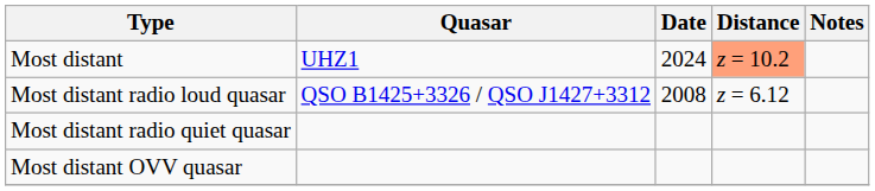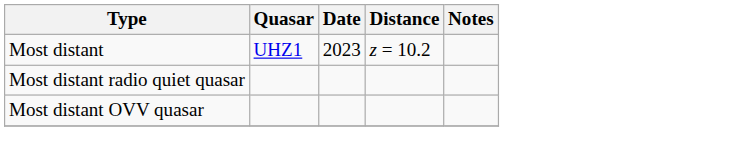 <table class="wikitable" border="1">
 <tr>
 <th>Type</th>
 <th>Quasar</th>
 <th>Date</th>
 <th>Distance</th>
 <th>Notes</th>
 </tr>
 <tr>
 <td>Most distant</td>
 <td><a href='#'>UHZ1</a></td>
-<td>2024</td>
-<td style="background: lightsalmon;"><em>z</em> = 10.2</td>
-<td></td>
-</tr>
-<tr>
-<td>Most distant radio loud quasar</td>
-<td><a href='#'>QSO B1425+3326</a> / <a href='#'>QSO J1427+3312</a></td>
-<td>2008</td>
-<td><em>z</em> = 6.12</td>
+<td>2023</td>
+<td><em>z</em> = 10.2</td>
 <td></td>
 </tr>
 <tr>
 <td>Most distant radio quiet quasar</td>
 <td></td>
 <td></td>
 <td></td>
 <td></td>
 </tr>
 <tr>
 <td>Most distant OVV quasar</td>
 <td></td>
 <td></td>
 <td></td>
 <td></td>
 </tr>
 <tr>
 </tr>
 </table>
